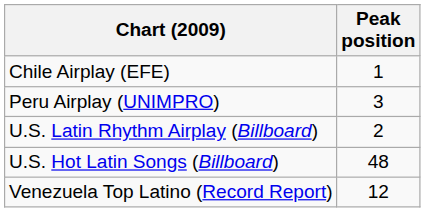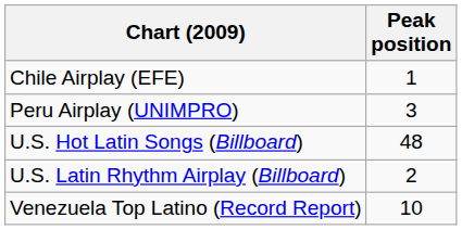 <table class="wikitable sortable">
 <tr>
 <th>Chart (2009)</th>
 <th>Peak<br>position</th>
 </tr>
 <tr>
 <td>Chile Airplay (EFE)</td>
 <td align="center">1</td>
 </tr>
 <tr>
 <td>Peru Airplay (<a href='#'>UNIMPRO</a>)</td>
 <td align="center">3</td>
 </tr>
 <tr>
+<td>U.S. <a href='#'>Hot Latin Songs</a> (<em><a href='#'>Billboard</a></em>)</td>
+<td align="center">48</td>
+</tr>
+<tr>
 <td>U.S. <a href='#'>Latin Rhythm Airplay</a> (<em><a href='#'>Billboard</a></em>)</td>
 <td align="center">2</td>
 </tr>
 <tr>
-<td>U.S. <a href='#'>Hot Latin Songs</a> (<em><a href='#'>Billboard</a></em>)</td>
-<td align="center">48</td>
-</tr>
-<tr>
 <td>Venezuela Top Latino (<a href='#'>Record Report</a>)</td>
-<td align="center">12</td>
+<td align="center">10</td>
 </tr>
 </table>
